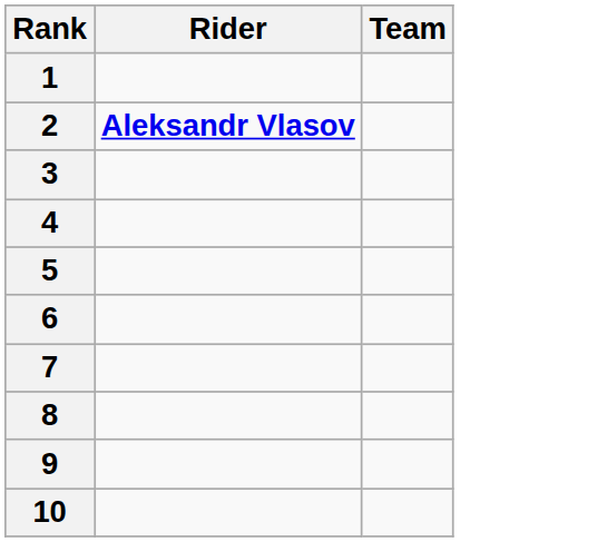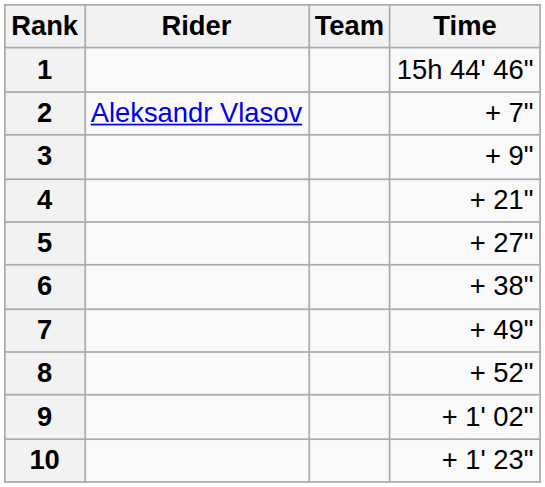 <table class="wikitable" margin-bottom:0;">
 <tr>
 <th scope="col">Rank</th>
 <th scope="col">Rider</th>
 <th scope="col">Team</th>
+<th scope="col">Time</th>
 </tr>
 <tr>
 <th scope="row">1</th>
 <td> </td>
 <td></td>
+<td align="right">15h 44' 46"</td>
 </tr>
 <tr>
 <th scope="row">2</th>
-<td><strong> <a href='#'>Aleksandr Vlasov</a></strong></td>
+<td> <a href='#'>Aleksandr Vlasov</a></td>
 <td></td>
+<td align="right">+ 7"</td>
 </tr>
 <tr>
 <th scope="row">3</th>
 <td></td>
 <td></td>
+<td align="right">+ 9"</td>
 </tr>
 <tr>
 <th scope="row">4</th>
 <td></td>
 <td></td>
+<td align="right">+ 21"</td>
 </tr>
 <tr>
 <th scope="row">5</th>
 <td></td>
 <td></td>
+<td align="right">+ 27"</td>
 </tr>
 <tr>
 <th scope="row">6</th>
 <td></td>
 <td></td>
+<td align="right">+ 38"</td>
 </tr>
 <tr>
 <th scope="row">7</th>
 <td></td>
 <td></td>
+<td align="right">+ 49"</td>
 </tr>
 <tr>
 <th scope="row">8</th>
 <td></td>
 <td></td>
+<td align="right">+ 52"</td>
 </tr>
 <tr>
 <th scope="row">9</th>
 <td></td>
 <td></td>
+<td align="right">+ 1' 02"</td>
 </tr>
 <tr>
 <th scope="row">10</th>
 <td></td>
 <td></td>
+<td align="right">+ 1' 23"</td>
 </tr>
 </table>
